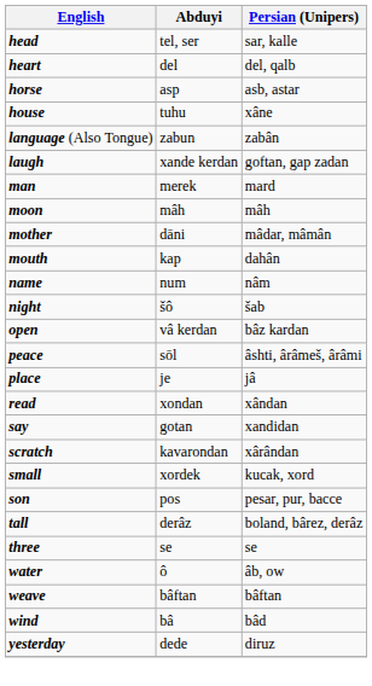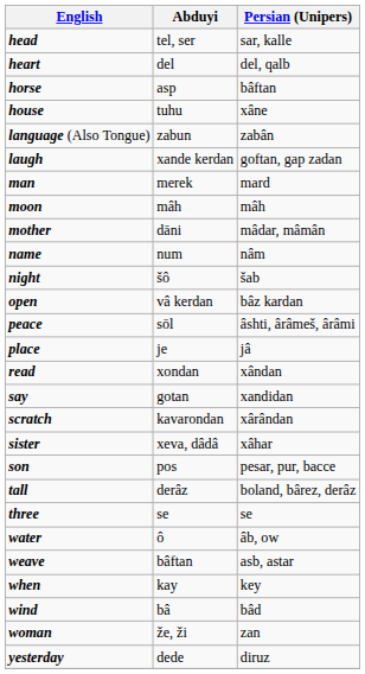 <table class="wikitable" style="font-size: 85%">
 <tr>
 <th><a href='#'>English</a></th>
 <th>Abduyi</th>
 <th><a href='#'>Persian</a> (Unipers)</th>
 </tr>
 <tr>
 <td><strong><em>head</em></strong></td>
 <td>tel, ser</td>
 <td>sar, kalle</td>
 </tr>
 <tr>
 <td><strong><em>heart</em></strong></td>
 <td>del</td>
 <td>del, qalb</td>
 </tr>
 <tr>
 <td><strong><em>horse</em></strong></td>
 <td>asp</td>
-<td>asb, astar</td>
+<td>bâftan</td>
 </tr>
 <tr>
 <td><strong><em>house</em></strong></td>
 <td>tuhu</td>
 <td>xâne</td>
 </tr>
 <tr>
 <td><strong><em>language</em></strong> (Also Tongue)</td>
 <td>zabun</td>
 <td>zabân</td>
 </tr>
 <tr>
 <td><strong><em>laugh</em></strong></td>
 <td>xande kerdan</td>
 <td>goftan, gap zadan</td>
 </tr>
 <tr>
 <td><strong><em>man</em></strong></td>
 <td>merek</td>
 <td>mard</td>
 </tr>
 <tr>
 <td><strong><em>moon</em></strong></td>
 <td>mâh</td>
 <td>mâh</td>
 </tr>
 <tr>
 <td><strong><em>mother</em></strong></td>
 <td>dāni</td>
 <td>mâdar, mâmân</td>
-</tr>
-<tr>
-<td><strong><em>mouth</em></strong></td>
-<td>kap</td>
-<td>dahân</td>
 </tr>
 <tr>
 <td><strong><em>name</em></strong></td>
 <td>num</td>
 <td>nâm</td>
 </tr>
 <tr>
 <td><strong><em>night</em></strong></td>
 <td>šô</td>
 <td>šab</td>
 </tr>
 <tr>
 <td><strong><em>open</em></strong></td>
 <td>vâ kerdan</td>
 <td>bâz kardan</td>
 </tr>
 <tr>
 <td><strong><em>peace</em></strong></td>
 <td>sōl</td>
 <td>âshti, ârâmeš, ârâmi</td>
 </tr>
 <tr>
 <td><strong><em>place</em></strong></td>
 <td>je</td>
 <td>jâ</td>
 </tr>
 <tr>
 <td><strong><em>read</em></strong></td>
 <td>xondan</td>
 <td>xândan</td>
 </tr>
 <tr>
 <td><strong><em>say</em></strong></td>
 <td>gotan</td>
 <td>xandidan</td>
 </tr>
 <tr>
 <td><strong><em>scratch</em></strong></td>
 <td>kavarondan</td>
 <td>xârândan</td>
 </tr>
 <tr>
-<td><strong><em>small</em></strong></td>
-<td>xordek</td>
-<td>kucak, xord</td>
+<td><strong><em>sister</em></strong></td>
+<td>xeva, dâdâ</td>
+<td>xâhar</td>
 </tr>
 <tr>
 <td><strong><em>son</em></strong></td>
 <td>pos</td>
 <td>pesar, pur, bacce</td>
 </tr>
 <tr>
 <td><strong><em>tall</em></strong></td>
 <td>derâz</td>
 <td>boland, bârez, derâz</td>
 </tr>
 <tr>
 <td><strong><em>three</em></strong></td>
 <td>se</td>
 <td>se</td>
 </tr>
 <tr>
 <td><strong><em>water</em></strong></td>
 <td>ô</td>
 <td>âb, ow</td>
 </tr>
 <tr>
 <td><strong><em>weave</em></strong></td>
 <td>bâftan</td>
-<td>bâftan</td>
+<td>asb, astar</td>
+</tr>
+<tr>
+<td><strong><em>when</em></strong></td>
+<td>kay</td>
+<td>key</td>
 </tr>
 <tr>
 <td><strong><em>wind</em></strong></td>
 <td>bâ</td>
 <td>bâd</td>
+</tr>
+<tr>
+<td><strong><em>woman</em></strong></td>
+<td>že, ži</td>
+<td>zan</td>
 </tr>
 <tr>
 <td><strong><em>yesterday</em></strong></td>
 <td>dede</td>
 <td>diruz</td>
 </tr>
 <tr>
 </tr>
 </table>
